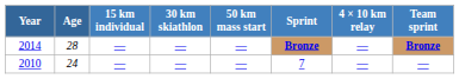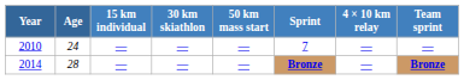 <table class="wikitable" style="font-size:95%; text-align:center; border:grey solid 1px; border-collapse:collapse; background:#ffffff;">
 <tr>
 <th style="background-color:#369; color:white; width:60px;"> Year </th>
 <th style="background-color:#369; color:white; width:40px;"> Age </th>
 <th style="background-color:#4180be; color:white; width:75px;"> 15 km <br> individual </th>
 <th style="background-color:#4180be; color:white; width:75px;"> 30 km <br> skiathlon </th>
 <th style="background-color:#4180be; color:white; width:75px;"> 50 km <br> mass start </th>
 <th style="background-color:#4180be; color:white; width:75px;"> Sprint </th>
 <th style="background-color:#4180be; color:white; width:75px;"> 4 × 10 km <br> relay </th>
 <th style="background-color:#4180be; color:white; width:75px;"> Team <br> sprint </th>
 </tr>
 <tr>
+<td><a href='#'>2010</a></td>
+<td><em>24</em></td>
+<td><a href='#'>—</a></td>
+<td><a href='#'>—</a></td>
+<td><a href='#'>—</a></td>
+<td><a href='#'>7</a></td>
+<td><a href='#'>—</a></td>
+<td><a href='#'>—</a></td>
+</tr>
+<tr>
 <td><a href='#'>2014</a></td>
 <td><em>28</em></td>
 <td><a href='#'>—</a></td>
 <td><a href='#'>—</a></td>
 <td><a href='#'>—</a></td>
 <td style="background:#c96;"><a href='#'><strong>Bronze</strong></a></td>
 <td><a href='#'>—</a></td>
 <td style="background:#c96;"><a href='#'><strong>Bronze</strong></a></td>
 </tr>
-<tr>
-<td><a href='#'>2010</a></td>
-<td><em>24</em></td>
-<td><a href='#'>—</a></td>
-<td><a href='#'>—</a></td>
-<td><a href='#'>—</a></td>
-<td><a href='#'>7</a></td>
-<td><a href='#'>—</a></td>
-<td><a href='#'>—</a></td>
-</tr>
 </table>
